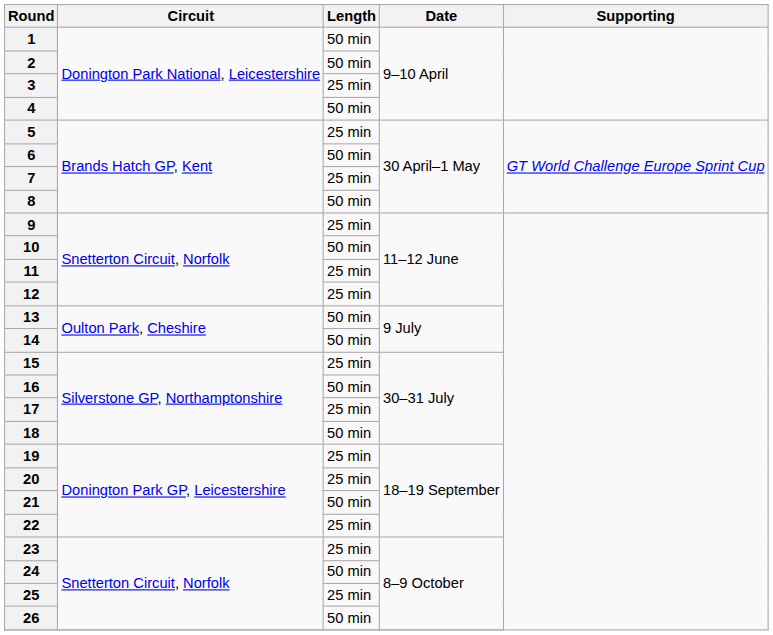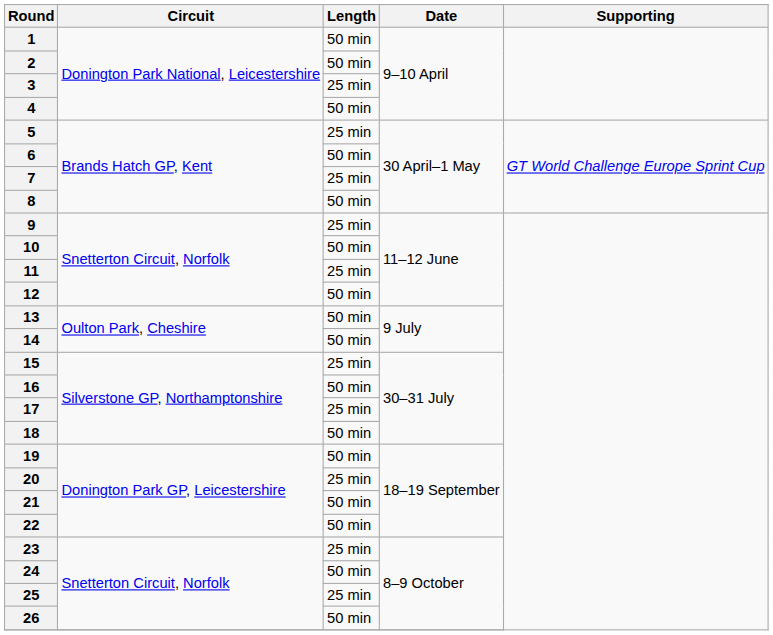 <table class="wikitable" style="font-size: 85%;">
 <tr>
 <th>Round</th>
 <th>Circuit</th>
 <th>Length</th>
 <th>Date</th>
 <th>Supporting</th>
 </tr>
 <tr>
 <th>1</th>
 <td rowspan=4><a href='#'>Donington Park National</a>, <a href='#'>Leicestershire</a></td>
 <td>50 min</td>
 <td rowspan=4>9–10 April</td>
 <td rowspan=4></td>
 </tr>
 <tr>
 <th>2</th>
 <td>50 min</td>
 </tr>
 <tr>
 <th>3</th>
 <td>25 min</td>
 </tr>
 <tr>
 <th>4</th>
 <td>50 min</td>
 </tr>
 <tr>
 <th>5</th>
 <td rowspan=4><a href='#'>Brands Hatch GP</a>, <a href='#'>Kent</a></td>
 <td>25 min</td>
 <td rowspan=4>30 April–1 May</td>
 <td rowspan="4"><em><a href='#'>GT World Challenge Europe Sprint Cup</a></em></td>
 </tr>
 <tr>
 <th>6</th>
 <td>50 min</td>
 </tr>
 <tr>
 <th>7</th>
 <td>25 min</td>
 </tr>
 <tr>
 <th>8</th>
 <td>50 min</td>
 </tr>
 <tr>
 <th>9</th>
 <td rowspan=4><a href='#'>Snetterton Circuit</a>, <a href='#'>Norfolk</a></td>
 <td>25 min</td>
 <td rowspan=4>11–12 June</td>
 <td rowspan=20></td>
 </tr>
 <tr>
 <th>10</th>
 <td>50 min</td>
 </tr>
 <tr>
 <th>11</th>
 <td>25 min</td>
 </tr>
 <tr>
 <th>12</th>
-<td>25 min</td>
+<td>50 min</td>
 </tr>
 <tr>
 <th>13</th>
 <td rowspan=2><a href='#'>Oulton Park</a>, <a href='#'>Cheshire</a></td>
 <td>50 min</td>
 <td rowspan=2>9 July</td>
 </tr>
 <tr>
 <th>14</th>
 <td>50 min</td>
 </tr>
 <tr>
 <th>15</th>
 <td rowspan=4><a href='#'>Silverstone GP</a>, <a href='#'>Northamptonshire</a></td>
 <td>25 min</td>
 <td rowspan=4>30–31 July</td>
 </tr>
 <tr>
 <th>16</th>
 <td>50 min</td>
 </tr>
 <tr>
 <th>17</th>
 <td>25 min</td>
 </tr>
 <tr>
 <th>18</th>
 <td>50 min</td>
 </tr>
 <tr>
 <th>19</th>
 <td rowspan=4><a href='#'>Donington Park GP</a>, <a href='#'>Leicestershire</a></td>
-<td>25 min</td>
+<td>50 min</td>
 <td rowspan=4>18–19 September</td>
 </tr>
 <tr>
 <th>20</th>
 <td>25 min</td>
 </tr>
 <tr>
 <th>21</th>
 <td>50 min</td>
 </tr>
 <tr>
 <th>22</th>
-<td>25 min</td>
+<td>50 min</td>
 </tr>
 <tr>
 <th>23</th>
 <td rowspan=4><a href='#'>Snetterton Circuit</a>, <a href='#'>Norfolk</a></td>
 <td>25 min</td>
 <td rowspan=4>8–9 October</td>
 </tr>
 <tr>
 <th>24</th>
 <td>50 min</td>
 </tr>
 <tr>
 <th>25</th>
 <td>25 min</td>
 </tr>
 <tr>
 <th>26</th>
 <td>50 min</td>
 </tr>
 <tr>
 </tr>
 </table>
